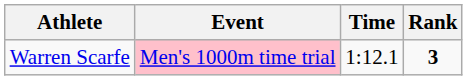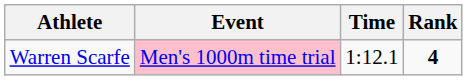 <table class=wikitable style="font-size:90%">
 <tr>
 <th>Athlete</th>
 <th>Event</th>
 <th>Time</th>
 <th>Rank</th>
 </tr>
 <tr align=center>
 <td align=left><a href='#'>Warren Scarfe</a></td>
 <td align=left style="background: pink;"><a href='#'>Men's 1000m time trial</a></td>
 <td>1:12.1</td>
-<td><strong>3</strong></td>
+<td><strong>4</strong></td>
 </tr>
 </table>
